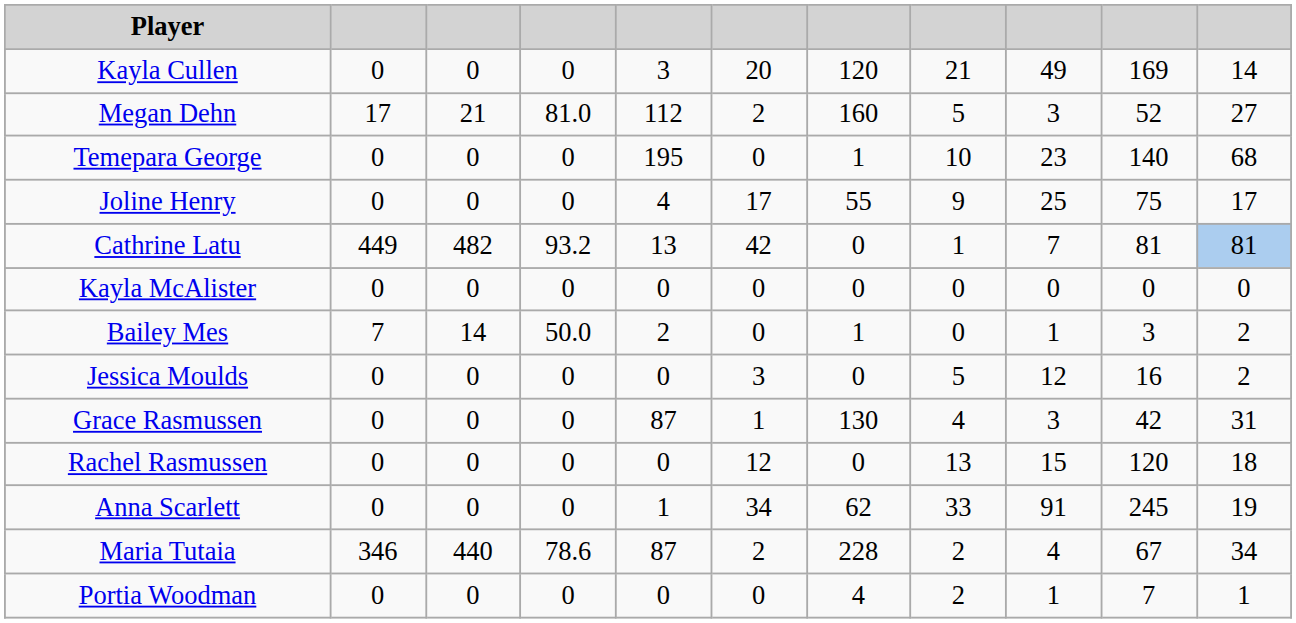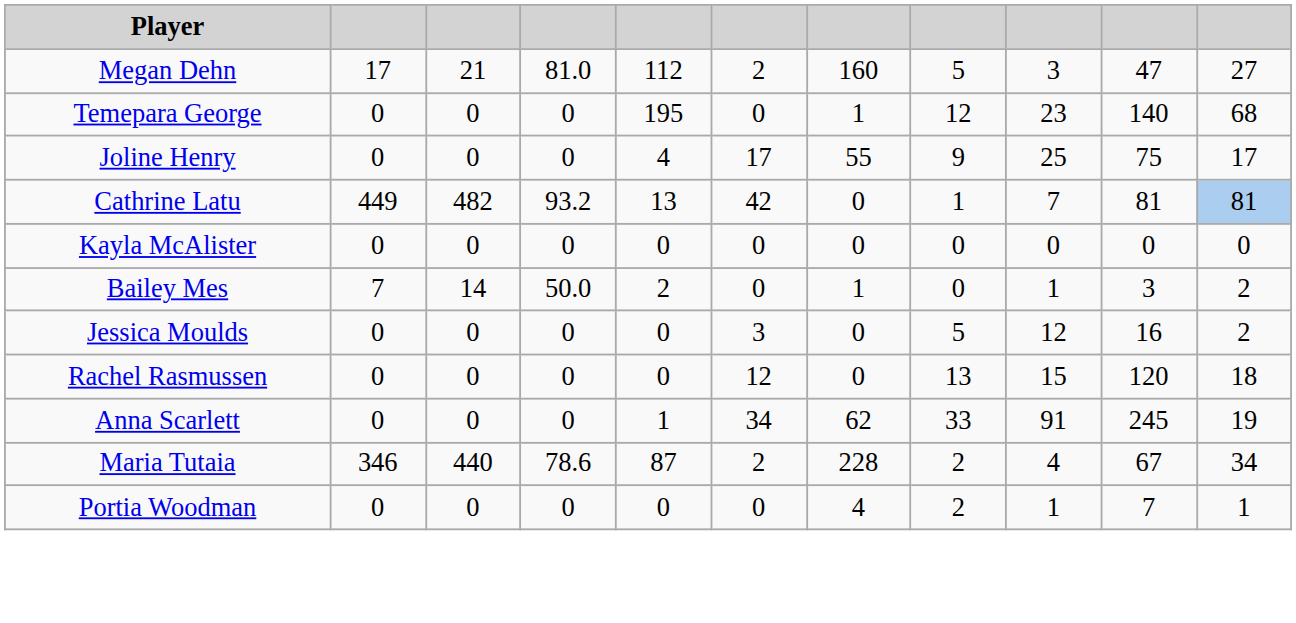 <table class="wikitable sortable" style="text-align:center; font-size:90%">
 <tr>
 <th width=170px style=background:lightgrey>Player</th>
 <th width=45px style=background:lightgrey></th>
 <th width=45px style=background:lightgrey></th>
 <th width=45px style=background:lightgrey></th>
 <th width=45px style=background:lightgrey></th>
 <th width=45px style=background:lightgrey></th>
 <th width=50px style=background:lightgrey></th>
 <th width=45px style=background:lightgrey></th>
 <th width=45px style=background:lightgrey></th>
 <th width=45px style=background:lightgrey></th>
 <th width=45px style=background:lightgrey></th>
 </tr>
 <tr>
-<td><a href='#'>Kayla Cullen</a></td>
-<td>0</td>
-<td>0</td>
-<td>0</td>
-<td>3</td>
-<td>20</td>
-<td>120</td>
-<td>21</td>
-<td>49</td>
-<td>169</td>
-<td>14</td>
-</tr>
-<tr>
 <td><a href='#'>Megan Dehn</a></td>
 <td>17</td>
 <td>21</td>
 <td>81.0</td>
 <td>112</td>
 <td>2</td>
 <td>160</td>
 <td>5</td>
 <td>3</td>
-<td>52</td>
+<td>47</td>
 <td>27</td>
 </tr>
 <tr>
 <td><a href='#'>Temepara George</a></td>
 <td>0</td>
 <td>0</td>
 <td>0</td>
 <td>195</td>
 <td>0</td>
 <td>1</td>
-<td>10</td>
+<td>12</td>
 <td>23</td>
 <td>140</td>
 <td>68</td>
 </tr>
 <tr>
 <td><a href='#'>Joline Henry</a></td>
 <td>0</td>
 <td>0</td>
 <td>0</td>
 <td>4</td>
 <td>17</td>
 <td>55</td>
 <td>9</td>
 <td>25</td>
 <td>75</td>
 <td>17</td>
 </tr>
 <tr>
 <td><a href='#'>Cathrine Latu</a></td>
 <td>449</td>
 <td>482</td>
 <td>93.2</td>
 <td>13</td>
 <td>42</td>
 <td>0</td>
 <td>1</td>
 <td>7</td>
 <td>81</td>
 <td bgcolor=#ABCDEF>81</td>
 </tr>
 <tr>
 <td><a href='#'>Kayla McAlister</a></td>
 <td>0</td>
 <td>0</td>
 <td>0</td>
 <td>0</td>
 <td>0</td>
 <td>0</td>
 <td>0</td>
 <td>0</td>
 <td>0</td>
 <td>0</td>
 </tr>
 <tr>
 <td><a href='#'>Bailey Mes</a></td>
 <td>7</td>
 <td>14</td>
 <td>50.0</td>
 <td>2</td>
 <td>0</td>
 <td>1</td>
 <td>0</td>
 <td>1</td>
 <td>3</td>
 <td>2</td>
 </tr>
 <tr>
 <td><a href='#'>Jessica Moulds</a></td>
 <td>0</td>
 <td>0</td>
 <td>0</td>
 <td>0</td>
 <td>3</td>
 <td>0</td>
 <td>5</td>
 <td>12</td>
 <td>16</td>
 <td>2</td>
 </tr>
 <tr>
-<td><a href='#'>Grace Rasmussen</a></td>
-<td>0</td>
-<td>0</td>
-<td>0</td>
-<td>87</td>
-<td>1</td>
-<td>130</td>
-<td>4</td>
-<td>3</td>
-<td>42</td>
-<td>31</td>
-</tr>
-<tr>
 <td><a href='#'>Rachel Rasmussen</a></td>
 <td>0</td>
 <td>0</td>
 <td>0</td>
 <td>0</td>
 <td>12</td>
 <td>0</td>
 <td>13</td>
 <td>15</td>
 <td>120</td>
 <td>18</td>
 </tr>
 <tr>
 <td><a href='#'>Anna Scarlett</a></td>
 <td>0</td>
 <td>0</td>
 <td>0</td>
 <td>1</td>
 <td>34</td>
 <td>62</td>
 <td>33</td>
 <td>91</td>
 <td>245</td>
 <td>19</td>
 </tr>
 <tr>
 <td><a href='#'>Maria Tutaia</a></td>
 <td>346</td>
 <td>440</td>
 <td>78.6</td>
 <td>87</td>
 <td>2</td>
 <td>228</td>
 <td>2</td>
 <td>4</td>
 <td>67</td>
 <td>34</td>
 </tr>
 <tr>
 <td><a href='#'>Portia Woodman</a></td>
 <td>0</td>
 <td>0</td>
 <td>0</td>
 <td>0</td>
 <td>0</td>
 <td>4</td>
 <td>2</td>
 <td>1</td>
 <td>7</td>
 <td>1</td>
 </tr>
 </table>
